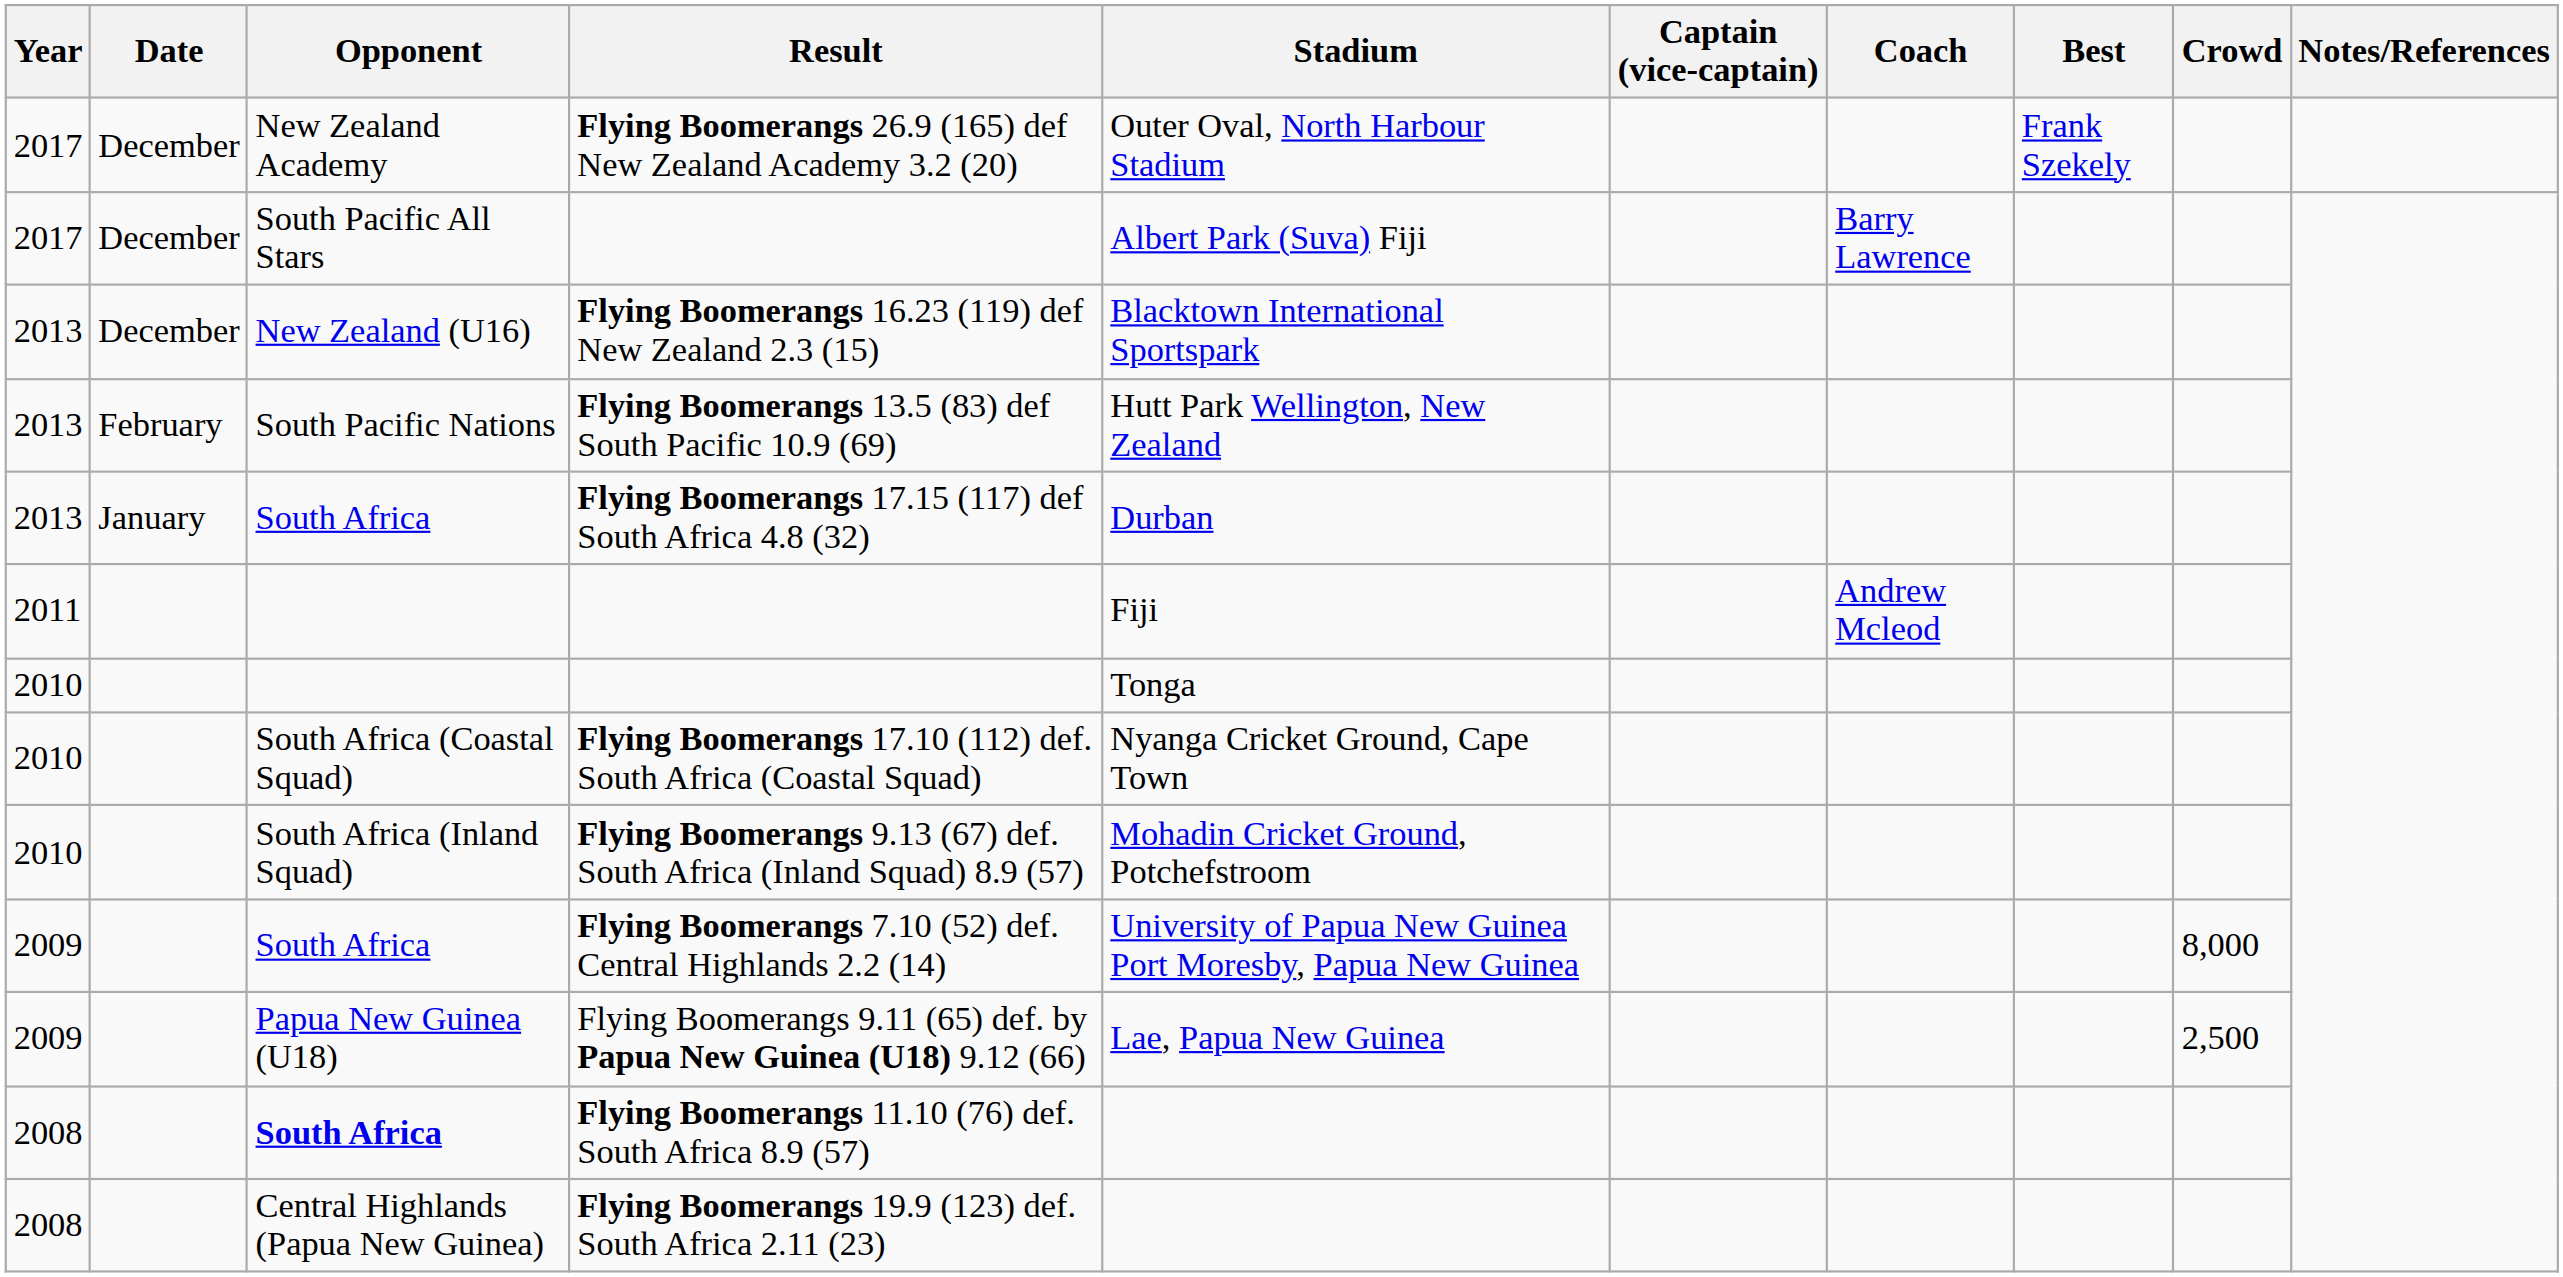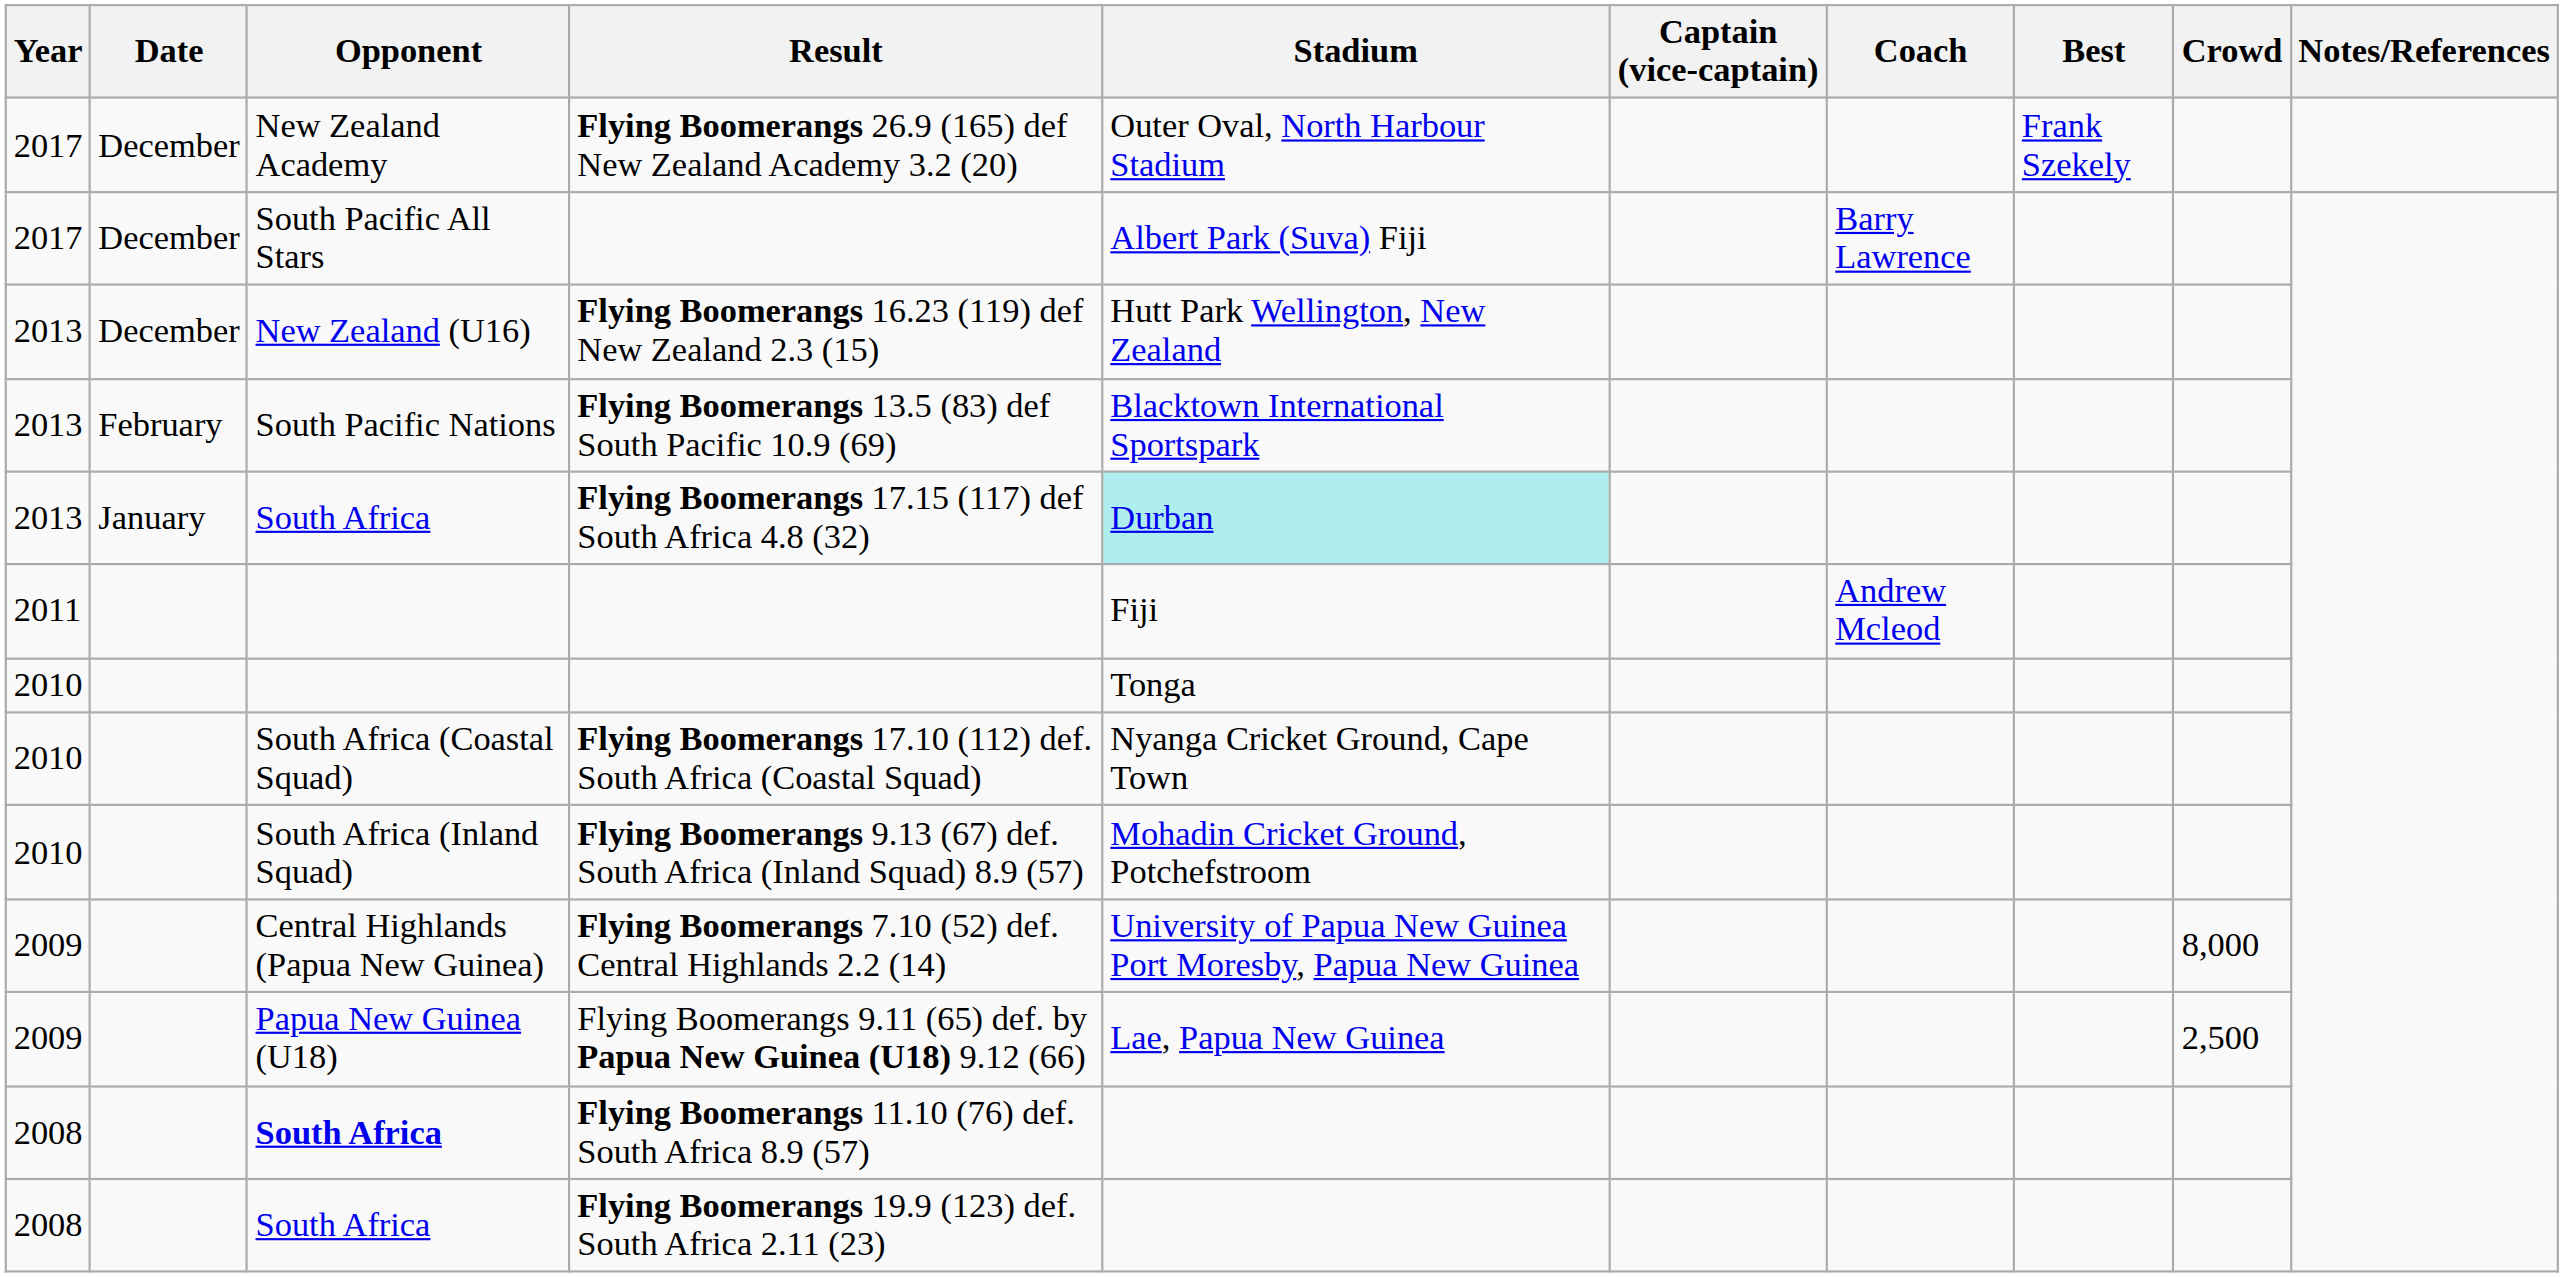 <table class="wikitable sortable" style="width: 75%; margin: 0 auto 0 auto;">
 <tr>
 <th>Year</th>
 <th>Date</th>
 <th>Opponent</th>
 <th>Result</th>
 <th>Stadium</th>
 <th>Captain (vice-captain)</th>
 <th>Coach</th>
 <th>Best</th>
 <th>Crowd</th>
 <th>Notes/References</th>
 </tr>
 <tr>
 <td>2017</td>
 <td>December</td>
 <td>New Zealand Academy</td>
 <td><strong>Flying Boomerangs</strong> 26.9 (165) def New Zealand Academy 3.2 (20)</td>
 <td>Outer Oval, <a href='#'>North Harbour Stadium</a></td>
 <td></td>
 <td></td>
 <td><a href='#'>Frank Szekely</a></td>
 <td></td>
 <td></td>
 </tr>
 <tr>
 <td>2017</td>
 <td>December</td>
 <td>South Pacific All Stars</td>
 <td></td>
 <td><a href='#'>Albert Park (Suva)</a> Fiji</td>
 <td></td>
 <td><a href='#'>Barry Lawrence</a></td>
 <td></td>
 <td></td>
 </tr>
 <tr>
 <td>2013</td>
 <td>December</td>
 <td> <a href='#'>New Zealand</a> (U16)</td>
 <td><strong>Flying Boomerangs</strong> 16.23 (119) def New Zealand 2.3 (15)</td>
-<td><a href='#'>Blacktown International Sportspark</a></td>
+<td>Hutt Park <a href='#'>Wellington</a>, <a href='#'>New Zealand</a></td>
 <td></td>
 <td></td>
 <td></td>
 <td></td>
 </tr>
 <tr>
 <td>2013</td>
 <td>February</td>
 <td>South Pacific Nations</td>
 <td><strong>Flying Boomerangs</strong> 13.5 (83) def South Pacific 10.9 (69)</td>
-<td>Hutt Park <a href='#'>Wellington</a>, <a href='#'>New Zealand</a></td>
+<td><a href='#'>Blacktown International Sportspark</a></td>
 <td></td>
 <td></td>
 <td></td>
 <td></td>
 </tr>
 <tr>
 <td>2013</td>
 <td>January</td>
 <td> <a href='#'>South Africa</a></td>
 <td><strong>Flying Boomerangs</strong> 17.15 (117) def South Africa 4.8 (32)</td>
-<td><a href='#'>Durban</a></td>
+<td style="background: paleturquoise;"><a href='#'>Durban</a></td>
 <td></td>
 <td></td>
 <td></td>
 <td></td>
 </tr>
 <tr>
 <td>2011</td>
 <td></td>
 <td></td>
 <td></td>
 <td>Fiji</td>
 <td></td>
 <td><a href='#'>Andrew Mcleod</a></td>
 <td></td>
 <td></td>
 </tr>
 <tr>
 <td>2010</td>
 <td></td>
 <td></td>
 <td></td>
 <td>Tonga</td>
 <td></td>
 <td></td>
 <td></td>
 <td></td>
 </tr>
 <tr>
 <td>2010</td>
 <td></td>
 <td>South Africa (Coastal Squad)</td>
 <td><strong>Flying Boomerangs</strong> 17.10 (112) def. South Africa (Coastal Squad)</td>
 <td>Nyanga Cricket Ground, Cape Town</td>
 <td></td>
 <td></td>
 <td></td>
 <td></td>
 </tr>
 <tr>
 <td>2010</td>
 <td></td>
 <td>South Africa (Inland Squad)</td>
 <td><strong>Flying Boomerangs</strong> 9.13 (67) def. South Africa (Inland Squad) 8.9 (57)</td>
 <td><a href='#'>Mohadin Cricket Ground</a>, Potchefstroom</td>
 <td></td>
 <td></td>
 <td></td>
 <td></td>
 </tr>
 <tr>
 <td>2009</td>
 <td></td>
-<td> <a href='#'>South Africa</a></td>
+<td>Central Highlands (Papua New Guinea)</td>
 <td><strong>Flying Boomerangs</strong> 7.10 (52) def. Central Highlands 2.2 (14)</td>
 <td><a href='#'>University of Papua New Guinea</a> <a href='#'>Port Moresby</a>, <a href='#'>Papua New Guinea</a></td>
 <td></td>
 <td></td>
 <td></td>
 <td>8,000</td>
 </tr>
 <tr>
 <td>2009</td>
 <td></td>
 <td> <a href='#'>Papua New Guinea</a> (U18)</td>
 <td>Flying Boomerangs 9.11 (65) def. by <strong>Papua New Guinea (U18)</strong>  9.12 (66)</td>
 <td><a href='#'>Lae</a>, <a href='#'>Papua New Guinea</a></td>
 <td></td>
 <td></td>
 <td></td>
 <td>2,500</td>
 </tr>
 <tr>
 <td>2008</td>
 <td></td>
 <td><strong> <a href='#'>South Africa</a></strong></td>
 <td><strong>Flying Boomerangs</strong> 11.10 (76) def. South Africa 8.9 (57)</td>
 <td></td>
 <td></td>
 <td></td>
 <td></td>
 <td></td>
 </tr>
 <tr>
 <td>2008</td>
 <td></td>
-<td>Central Highlands (Papua New Guinea)</td>
+<td> <a href='#'>South Africa</a></td>
 <td><strong>Flying Boomerangs</strong> 19.9 (123) def. South Africa 2.11 (23)</td>
 <td></td>
 <td></td>
 <td></td>
 <td></td>
 <td></td>
 </tr>
 </table>
